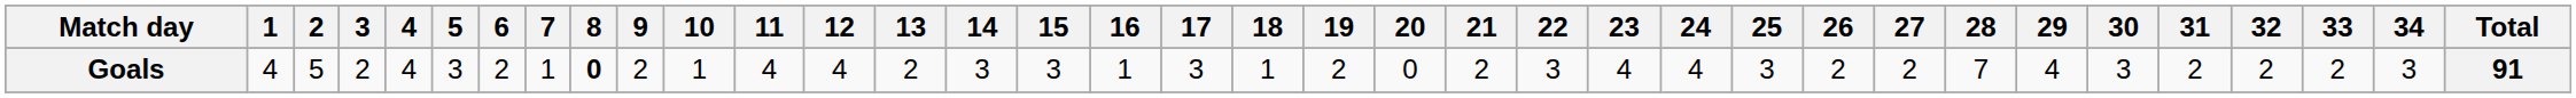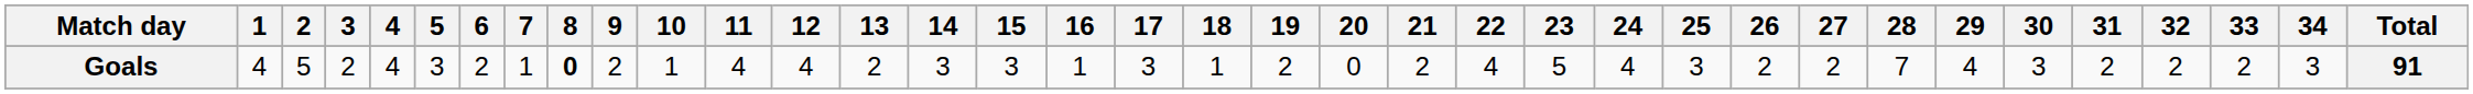 <table class="wikitable" style="width:100%; font-size:85%;">
 <tr valign=top>
 <th align=center>Match day</th>
 <th align=center>1</th>
 <th align=center>2</th>
 <th align=center>3</th>
 <th align=center>4</th>
 <th align=center>5</th>
 <th align=center>6</th>
 <th align=center>7</th>
 <th align=center>8</th>
 <th align=center>9</th>
 <th align=center>10</th>
 <th align=center>11</th>
 <th align=center>12</th>
 <th align=center>13</th>
 <th align=center>14</th>
 <th align=center>15</th>
 <th align=center>16</th>
 <th align=center>17</th>
 <th align=center>18</th>
 <th align=center>19</th>
 <th align=center>20</th>
 <th align=center>21</th>
 <th align=center>22</th>
 <th align=center>23</th>
 <th align=center>24</th>
 <th align=center>25</th>
 <th align=center>26</th>
 <th align=center>27</th>
 <th align=center>28</th>
 <th align=center>29</th>
 <th align=center>30</th>
 <th align=center>31</th>
 <th align=center>32</th>
 <th align=center>33</th>
 <th align=center>34</th>
 <th align=center><strong>Total</strong></th>
 </tr>
 <tr>
 <th align=center>Goals</th>
 <td align=center>4</td>
 <td align=center>5</td>
 <td align=center>2</td>
 <td align=center>4</td>
 <td align=center>3</td>
 <td align=center>2</td>
 <td align=center>1</td>
 <td align=center><strong>0</strong></td>
 <td align=center>2</td>
 <td align=center>1</td>
 <td align=center>4</td>
 <td align=center>4</td>
 <td align=center>2</td>
 <td align=center>3</td>
 <td align=center>3</td>
 <td align=center>1</td>
 <td align=center>3</td>
 <td align=center>1</td>
 <td align=center>2</td>
 <td align=center>0</td>
 <td align=center>2</td>
-<td align=center>3</td>
 <td align=center>4</td>
+<td align=center>5</td>
 <td align=center>4</td>
 <td align=center>3</td>
 <td align=center>2</td>
 <td align=center>2</td>
 <td align=center>7</td>
 <td align=center>4</td>
 <td align=center>3</td>
 <td align=center>2</td>
 <td align=center>2</td>
 <td align=center>2</td>
 <td align=center>3</td>
 <th align=center><strong>91</strong></th>
 </tr>
 </table>
